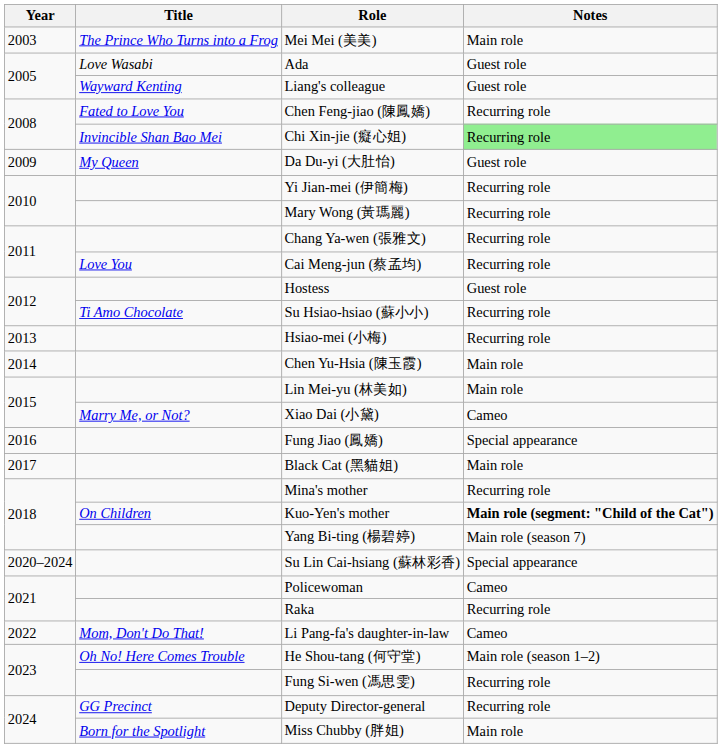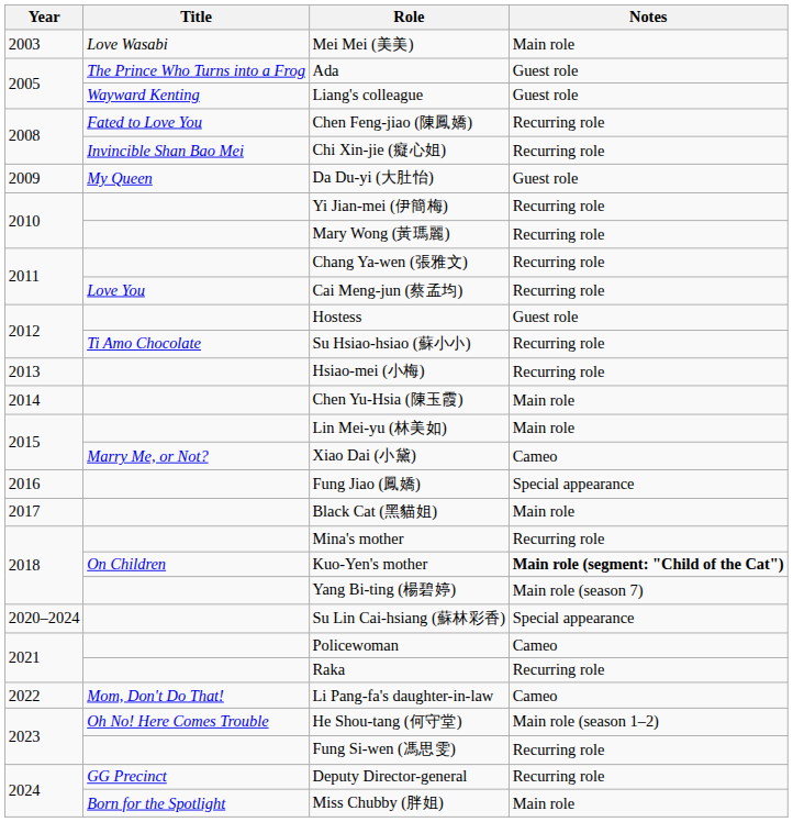 <table class="wikitable">
 <tr>
 <th>Year</th>
 <th>Title</th>
 <th>Role</th>
 <th>Notes</th>
 </tr>
 <tr>
 <td>2003</td>
-<td><em><a href='#'>The Prince Who Turns into a Frog</a></em></td>
+<td><em>Love Wasabi</em></td>
 <td>Mei Mei (美美)</td>
 <td>Main role</td>
 </tr>
 <tr>
 <td rowspan="2">2005</td>
-<td><em>Love Wasabi</em></td>
+<td><em><a href='#'>The Prince Who Turns into a Frog</a></em></td>
 <td>Ada</td>
 <td>Guest role</td>
 </tr>
 <tr>
 <td><em><a href='#'>Wayward Kenting</a></em></td>
 <td>Liang's colleague</td>
 <td>Guest role</td>
 </tr>
 <tr>
 <td rowspan="2">2008</td>
 <td><em><a href='#'>Fated to Love You</a></em></td>
 <td>Chen Feng-jiao (陳鳳嬌)</td>
 <td>Recurring role</td>
 </tr>
 <tr>
 <td><em><a href='#'>Invincible Shan Bao Mei</a></em></td>
 <td>Chi Xin-jie (癡心姐)</td>
-<td style="background: lightgreen;">Recurring role</td>
+<td>Recurring role</td>
 </tr>
 <tr>
 <td>2009</td>
 <td><em><a href='#'>My Queen</a></em></td>
 <td>Da Du-yi (大肚怡)</td>
 <td>Guest role</td>
 </tr>
 <tr>
 <td rowspan="2">2010</td>
 <td><em></em></td>
 <td>Yi Jian-mei (伊簡梅)</td>
 <td>Recurring role</td>
 </tr>
 <tr>
 <td><em></em></td>
 <td>Mary Wong (黃瑪麗)</td>
 <td>Recurring role</td>
 </tr>
 <tr>
 <td rowspan="2">2011</td>
 <td><em></em></td>
 <td>Chang Ya-wen (張雅文)</td>
 <td>Recurring role</td>
 </tr>
 <tr>
 <td><em><a href='#'>Love You</a></em></td>
 <td>Cai Meng-jun (蔡孟均)</td>
 <td>Recurring role</td>
 </tr>
 <tr>
 <td rowspan="2">2012</td>
 <td><em></em></td>
 <td>Hostess</td>
 <td>Guest role</td>
 </tr>
 <tr>
 <td><em><a href='#'>Ti Amo Chocolate</a></em></td>
 <td>Su Hsiao-hsiao (蘇小小)</td>
 <td>Recurring role</td>
 </tr>
 <tr>
 <td>2013</td>
 <td><em></em></td>
 <td>Hsiao-mei (小梅)</td>
 <td>Recurring role</td>
 </tr>
 <tr>
 <td>2014</td>
 <td><em></em></td>
 <td>Chen Yu-Hsia (陳玉霞)</td>
 <td>Main role</td>
 </tr>
 <tr>
 <td rowspan="2">2015</td>
 <td><em></em></td>
 <td>Lin Mei-yu (林美如)</td>
 <td>Main role</td>
 </tr>
 <tr>
 <td><em><a href='#'>Marry Me, or Not?</a></em></td>
 <td>Xiao Dai (小黛)</td>
 <td>Cameo</td>
 </tr>
 <tr>
 <td>2016</td>
 <td><em></em></td>
 <td>Fung Jiao (鳳嬌)</td>
 <td>Special appearance</td>
 </tr>
 <tr>
 <td>2017</td>
 <td><em></em></td>
 <td>Black Cat (黑貓姐)</td>
 <td>Main role</td>
 </tr>
 <tr>
 <td rowspan="3">2018</td>
 <td><em></em></td>
 <td>Mina's mother</td>
 <td>Recurring role</td>
 </tr>
 <tr>
 <td><em><a href='#'>On Children</a></em></td>
 <td>Kuo-Yen's mother</td>
 <td><strong>Main role (segment: "Child of the Cat")</strong></td>
 </tr>
 <tr>
 <td><em></em></td>
 <td>Yang Bi-ting (楊碧婷)</td>
 <td>Main role (season 7)</td>
 </tr>
 <tr>
 <td>2020–2024</td>
 <td><em></em></td>
 <td>Su Lin Cai-hsiang (蘇林彩香)</td>
 <td>Special appearance</td>
 </tr>
 <tr>
 <td rowspan="2">2021</td>
 <td><em></em></td>
 <td>Policewoman</td>
 <td>Cameo</td>
 </tr>
 <tr>
 <td><em></em></td>
 <td>Raka</td>
 <td>Recurring role</td>
 </tr>
 <tr>
 <td>2022</td>
 <td><em><a href='#'>Mom, Don't Do That!</a></em></td>
 <td>Li Pang-fa's daughter-in-law</td>
 <td>Cameo</td>
 </tr>
 <tr>
 <td rowspan="2">2023</td>
 <td><em><a href='#'>Oh No! Here Comes Trouble</a></em></td>
 <td>He Shou-tang (何守堂)</td>
 <td>Main role (season 1–2)</td>
 </tr>
 <tr>
 <td><em></em></td>
 <td>Fung Si-wen (馮思雯)</td>
 <td>Recurring role</td>
 </tr>
 <tr>
 <td rowspan="2">2024</td>
 <td><em><a href='#'>GG Precinct</a></em></td>
 <td>Deputy Director-general</td>
 <td>Recurring role</td>
 </tr>
 <tr>
 <td><em><a href='#'>Born for the Spotlight</a></em></td>
 <td>Miss Chubby (胖姐)</td>
 <td>Main role</td>
 </tr>
 </table>
